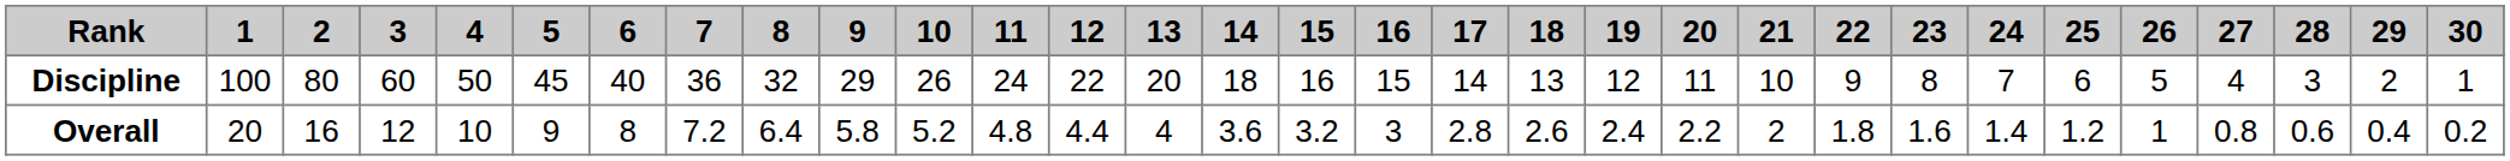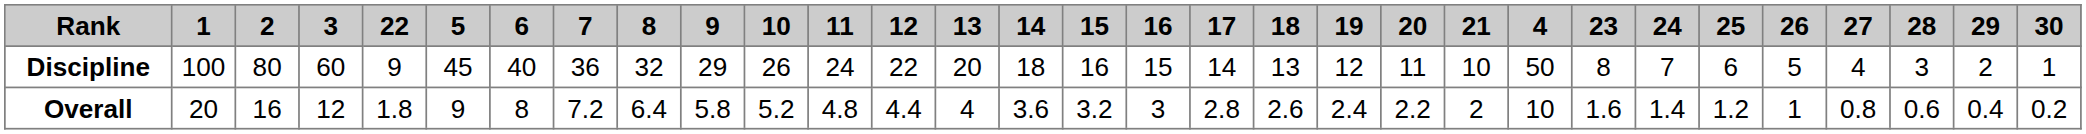 <table cellpadding="3" cellspacing="0" border="1" style="background:#ffffff; font-size:95%; border:grey solid 1px; border-collapse:collapse">
 <tr style="background:#ccc; text-align:center;">
 <th>Rank</th>
 <th width="30">1</th>
 <th width="30">2</th>
 <th width="30">3</th>
-<th width="30">4</th>
+<th width="30">22</th>
 <th width="30">5</th>
 <th width="30">6</th>
 <th width="30">7</th>
 <th width="30">8</th>
 <th width="30">9</th>
 <th width="30">10</th>
 <th width="30">11</th>
 <th width="30">12</th>
 <th width="30">13</th>
 <th width="30">14</th>
 <th width="30">15</th>
 <th width="30">16</th>
 <th width="30">17</th>
 <th width="30">18</th>
 <th width="30">19</th>
 <th width="30">20</th>
 <th width="30">21</th>
-<th width="30">22</th>
+<th width="30">4</th>
 <th width="30">23</th>
 <th width="30">24</th>
 <th width="30">25</th>
 <th width="30">26</th>
 <th width="30">27</th>
 <th width="30">28</th>
 <th width="30">29</th>
 <th width="30">30</th>
 </tr>
 <tr align=center>
 <th width="90">Discipline</th>
 <td>100</td>
 <td>80</td>
 <td>60</td>
-<td>50</td>
+<td>9</td>
 <td>45</td>
 <td>40</td>
 <td>36</td>
 <td>32</td>
 <td>29</td>
 <td>26</td>
 <td>24</td>
 <td>22</td>
 <td>20</td>
 <td>18</td>
 <td>16</td>
 <td>15</td>
 <td>14</td>
 <td>13</td>
 <td>12</td>
 <td>11</td>
 <td>10</td>
-<td>9</td>
+<td>50</td>
 <td>8</td>
 <td>7</td>
 <td>6</td>
 <td>5</td>
 <td>4</td>
 <td>3</td>
 <td>2</td>
 <td>1</td>
 </tr>
 <tr align=center>
 <th width="90">Overall</th>
 <td>20</td>
 <td>16</td>
 <td>12</td>
-<td>10</td>
+<td>1.8</td>
 <td>9</td>
 <td>8</td>
 <td>7.2</td>
 <td>6.4</td>
 <td>5.8</td>
 <td>5.2</td>
 <td>4.8</td>
 <td>4.4</td>
 <td>4</td>
 <td>3.6</td>
 <td>3.2</td>
 <td>3</td>
 <td>2.8</td>
 <td>2.6</td>
 <td>2.4</td>
 <td>2.2</td>
 <td>2</td>
-<td>1.8</td>
+<td>10</td>
 <td>1.6</td>
 <td>1.4</td>
 <td>1.2</td>
 <td>1</td>
 <td>0.8</td>
 <td>0.6</td>
 <td>0.4</td>
 <td>0.2</td>
 </tr>
 </table>
